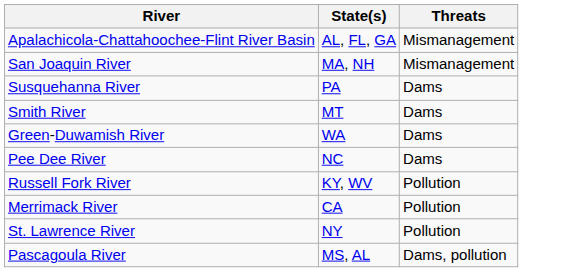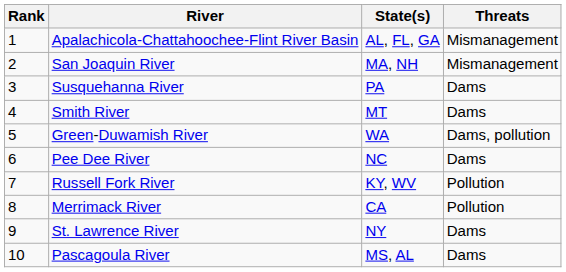 <table class="wikitable sortable">
 <tr>
+<th>Rank</th>
 <th>River</th>
 <th>State(s)</th>
 <th>Threats</th>
 </tr>
 <tr>
+<td>1</td>
 <td><a href='#'>Apalachicola-Chattahoochee-Flint River Basin</a></td>
 <td><a href='#'>AL</a>, <a href='#'>FL</a>, <a href='#'>GA</a></td>
 <td>Mismanagement</td>
 </tr>
 <tr>
+<td>2</td>
 <td><a href='#'>San Joaquin River</a></td>
 <td><a href='#'>MA</a>, <a href='#'>NH</a></td>
 <td>Mismanagement</td>
 </tr>
 <tr>
+<td>3</td>
 <td><a href='#'>Susquehanna River</a></td>
 <td><a href='#'>PA</a></td>
 <td>Dams</td>
 </tr>
 <tr>
+<td>4</td>
 <td><a href='#'>Smith River</a></td>
 <td><a href='#'>MT</a></td>
 <td>Dams</td>
 </tr>
 <tr>
+<td>5</td>
 <td><a href='#'>Green</a>-<a href='#'>Duwamish River</a></td>
 <td><a href='#'>WA</a></td>
-<td>Dams</td>
+<td>Dams, pollution</td>
 </tr>
 <tr>
+<td>6</td>
 <td><a href='#'>Pee Dee River</a></td>
 <td><a href='#'>NC</a></td>
 <td>Dams</td>
 </tr>
 <tr>
+<td>7</td>
 <td><a href='#'>Russell Fork River</a></td>
 <td><a href='#'>KY</a>, <a href='#'>WV</a></td>
 <td>Pollution</td>
 </tr>
 <tr>
+<td>8</td>
 <td><a href='#'>Merrimack River</a></td>
 <td><a href='#'>CA</a></td>
 <td>Pollution</td>
 </tr>
 <tr>
+<td>9</td>
 <td><a href='#'>St. Lawrence River</a></td>
 <td><a href='#'>NY</a></td>
-<td>Pollution</td>
+<td>Dams</td>
 </tr>
 <tr>
+<td>10</td>
 <td><a href='#'>Pascagoula River</a></td>
 <td><a href='#'>MS</a>, <a href='#'>AL</a></td>
-<td>Dams, pollution</td>
+<td>Dams</td>
 </tr>
 </table>
